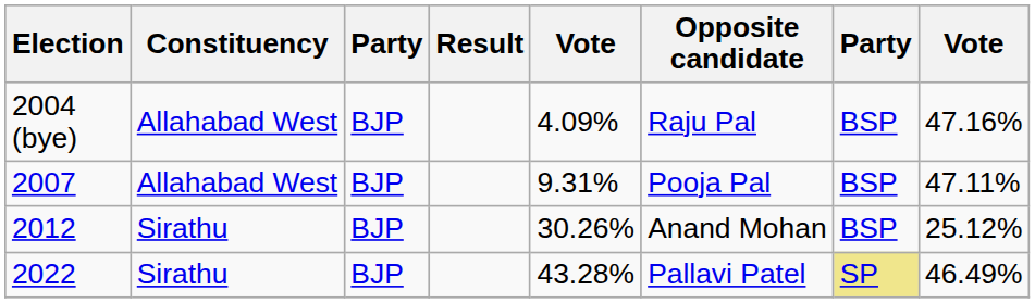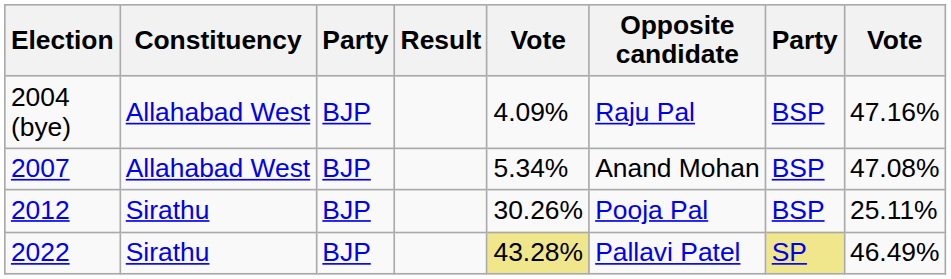 <table class="wikitable">
 <tr>
 <th>Election</th>
 <th>Constituency</th>
 <th>Party</th>
 <th>Result</th>
 <th>Vote</th>
 <th>Opposite<br>candidate</th>
 <th>Party</th>
 <th>Vote</th>
 </tr>
 <tr>
 <td>2004<br>(bye)</td>
 <td><a href='#'>Allahabad West</a></td>
 <td><a href='#'>BJP</a></td>
 <td></td>
 <td>4.09%</td>
 <td><a href='#'>Raju Pal</a></td>
 <td><a href='#'>BSP</a></td>
 <td>47.16%</td>
 </tr>
 <tr>
 <td><a href='#'>2007</a></td>
 <td><a href='#'>Allahabad West</a></td>
 <td><a href='#'>BJP</a></td>
 <td></td>
-<td>9.31%</td>
-<td><a href='#'>Pooja Pal</a></td>
+<td>5.34%</td>
+<td>Anand Mohan</td>
 <td><a href='#'>BSP</a></td>
-<td>47.11%</td>
+<td>47.08%</td>
 </tr>
 <tr>
 <td><a href='#'>2012</a></td>
 <td><a href='#'>Sirathu</a></td>
 <td><a href='#'>BJP</a></td>
 <td></td>
 <td>30.26%</td>
-<td>Anand Mohan</td>
+<td><a href='#'>Pooja Pal</a></td>
 <td><a href='#'>BSP</a></td>
-<td>25.12%</td>
+<td>25.11%</td>
 </tr>
 <tr>
 <td><a href='#'>2022</a></td>
 <td><a href='#'>Sirathu</a></td>
 <td><a href='#'>BJP</a></td>
 <td></td>
-<td>43.28%</td>
+<td style="background: khaki;">43.28%</td>
 <td><a href='#'>Pallavi Patel</a></td>
 <td style="background: khaki;"><a href='#'>SP</a></td>
 <td>46.49%</td>
 </tr>
 </table>
